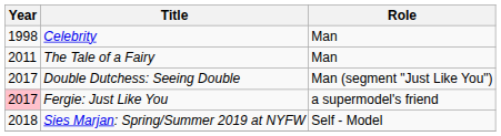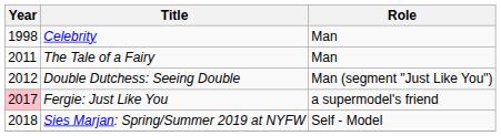 <table class="wikitable sortable">
 <tr>
 <th>Year</th>
 <th>Title</th>
 <th>Role</th>
 </tr>
 <tr>
 <td>1998</td>
 <td><em><a href='#'>Celebrity</a></em></td>
 <td>Man</td>
 </tr>
 <tr>
 <td>2011</td>
 <td><em>The Tale of a Fairy</em></td>
 <td>Man</td>
 </tr>
 <tr>
-<td>2017</td>
+<td>2012</td>
 <td><em>Double Dutchess: Seeing Double</em></td>
 <td>Man (segment "Just Like You")</td>
 </tr>
 <tr>
 <td style="background: pink;">2017</td>
 <td><em>Fergie: Just Like You</em></td>
 <td>a supermodel's friend</td>
 </tr>
 <tr>
 <td>2018</td>
 <td><em><a href='#'>Sies Marjan</a>: Spring/Summer 2019 at NYFW</em></td>
 <td>Self - Model</td>
 </tr>
 <tr>
 </tr>
 </table>
